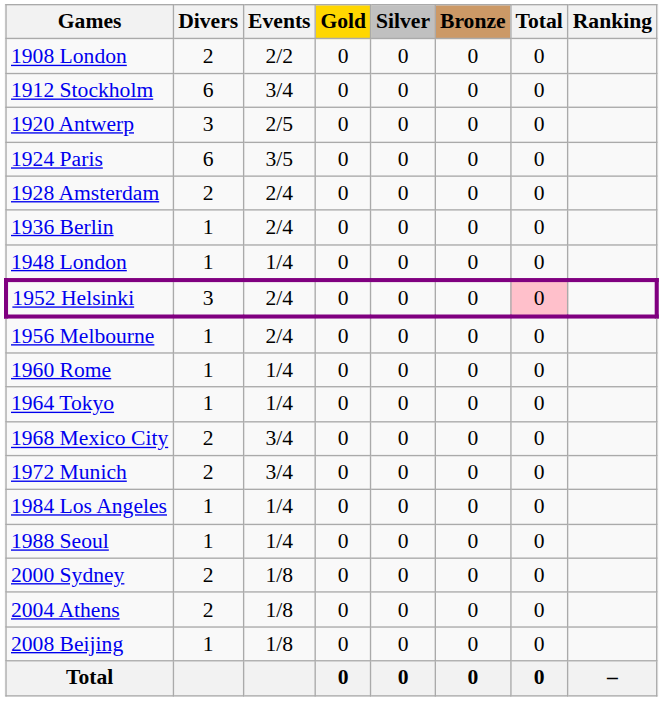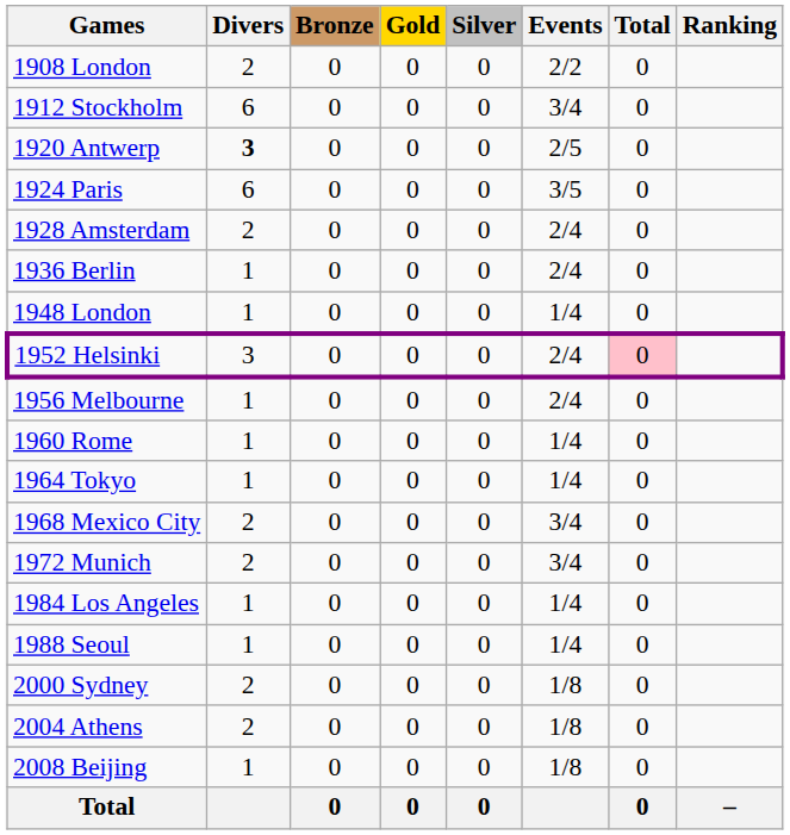 <table class="wikitable sortable" style="text-align:center">
 <tr>
 <th>Games</th>
 <th>Divers</th>
-<th>Events</th>
+<th style="background-color:#c96;">Bronze</th>
 <th style="background-color:gold;">Gold</th>
 <th style="background-color:silver;">Silver</th>
-<th style="background-color:#c96;">Bronze</th>
+<th>Events</th>
 <th>Total</th>
 <th>Ranking</th>
 </tr>
 <tr>
 <td align=left><a href='#'>1908 London</a></td>
 <td>2</td>
-<td>2/2</td>
 <td>0</td>
 <td>0</td>
 <td>0</td>
+<td>2/2</td>
 <td>0</td>
 <td></td>
 </tr>
 <tr>
 <td align=left><a href='#'>1912 Stockholm</a></td>
 <td>6</td>
-<td>3/4</td>
 <td>0</td>
 <td>0</td>
 <td>0</td>
+<td>3/4</td>
 <td>0</td>
 <td></td>
 </tr>
 <tr>
 <td align=left><a href='#'>1920 Antwerp</a></td>
-<td>3</td>
-<td>2/5</td>
+<td><strong>3</strong></td>
 <td>0</td>
 <td>0</td>
 <td>0</td>
+<td>2/5</td>
 <td>0</td>
 <td></td>
 </tr>
 <tr>
 <td align=left><a href='#'>1924 Paris</a></td>
 <td>6</td>
-<td>3/5</td>
 <td>0</td>
 <td>0</td>
 <td>0</td>
+<td>3/5</td>
 <td>0</td>
 <td></td>
 </tr>
 <tr>
 <td align=left><a href='#'>1928 Amsterdam</a></td>
 <td>2</td>
-<td>2/4</td>
 <td>0</td>
 <td>0</td>
 <td>0</td>
+<td>2/4</td>
 <td>0</td>
 <td></td>
 </tr>
 <tr>
 <td align=left><a href='#'>1936 Berlin</a></td>
 <td>1</td>
-<td>2/4</td>
 <td>0</td>
 <td>0</td>
 <td>0</td>
+<td>2/4</td>
 <td>0</td>
 <td></td>
 </tr>
 <tr>
 <td align=left><a href='#'>1948 London</a></td>
 <td>1</td>
-<td>1/4</td>
 <td>0</td>
 <td>0</td>
 <td>0</td>
+<td>1/4</td>
 <td>0</td>
 <td></td>
 </tr>
 <tr align=center style="border: 3px solid purple">
 <td align=left><a href='#'>1952 Helsinki</a></td>
 <td>3</td>
-<td>2/4</td>
 <td>0</td>
 <td>0</td>
 <td>0</td>
+<td>2/4</td>
 <td style="background: pink;">0</td>
 <td></td>
 </tr>
 <tr>
 <td align=left><a href='#'>1956 Melbourne</a></td>
 <td>1</td>
-<td>2/4</td>
 <td>0</td>
 <td>0</td>
 <td>0</td>
+<td>2/4</td>
 <td>0</td>
 <td></td>
 </tr>
 <tr>
 <td align=left><a href='#'>1960 Rome</a></td>
 <td>1</td>
-<td>1/4</td>
 <td>0</td>
 <td>0</td>
 <td>0</td>
+<td>1/4</td>
 <td>0</td>
 <td></td>
 </tr>
 <tr>
 <td align=left><a href='#'>1964 Tokyo</a></td>
 <td>1</td>
-<td>1/4</td>
 <td>0</td>
 <td>0</td>
 <td>0</td>
+<td>1/4</td>
 <td>0</td>
 <td></td>
 </tr>
 <tr>
 <td align=left><a href='#'>1968 Mexico City</a></td>
 <td>2</td>
-<td>3/4</td>
 <td>0</td>
 <td>0</td>
 <td>0</td>
+<td>3/4</td>
 <td>0</td>
 <td></td>
 </tr>
 <tr>
 <td align=left><a href='#'>1972 Munich</a></td>
 <td>2</td>
-<td>3/4</td>
 <td>0</td>
 <td>0</td>
 <td>0</td>
+<td>3/4</td>
 <td>0</td>
 <td></td>
 </tr>
 <tr>
 <td align=left><a href='#'>1984 Los Angeles</a></td>
 <td>1</td>
-<td>1/4</td>
 <td>0</td>
 <td>0</td>
 <td>0</td>
+<td>1/4</td>
 <td>0</td>
 <td></td>
 </tr>
 <tr>
 <td align=left><a href='#'>1988 Seoul</a></td>
 <td>1</td>
-<td>1/4</td>
 <td>0</td>
 <td>0</td>
 <td>0</td>
+<td>1/4</td>
 <td>0</td>
 <td></td>
 </tr>
 <tr>
 <td align=left><a href='#'>2000 Sydney</a></td>
 <td>2</td>
-<td>1/8</td>
 <td>0</td>
 <td>0</td>
 <td>0</td>
+<td>1/8</td>
 <td>0</td>
 <td></td>
 </tr>
 <tr>
 <td align=left><a href='#'>2004 Athens</a></td>
 <td>2</td>
-<td>1/8</td>
 <td>0</td>
 <td>0</td>
 <td>0</td>
+<td>1/8</td>
 <td>0</td>
 <td></td>
 </tr>
 <tr>
 <td align=left><a href='#'>2008 Beijing</a></td>
 <td>1</td>
-<td>1/8</td>
 <td>0</td>
 <td>0</td>
 <td>0</td>
+<td>1/8</td>
 <td>0</td>
 <td></td>
 </tr>
 <tr>
 <th>Total</th>
 <th></th>
-<th></th>
 <th>0</th>
 <th>0</th>
 <th>0</th>
+<th></th>
 <th>0</th>
 <th>–</th>
 </tr>
 </table>
